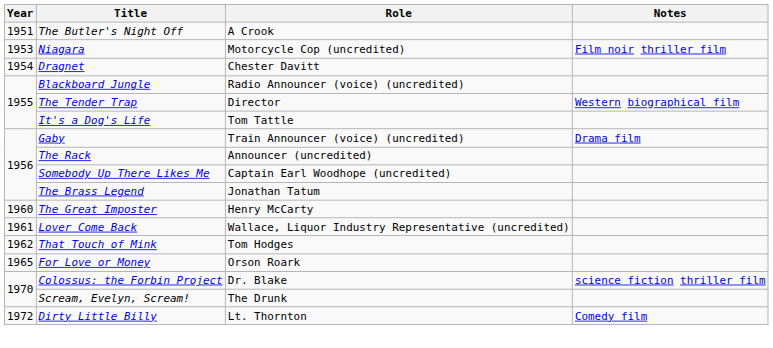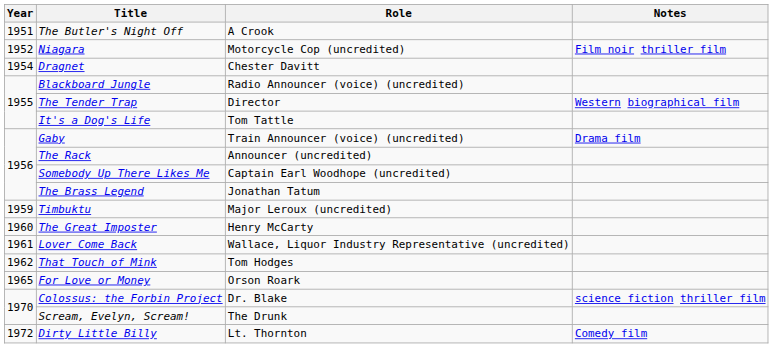 <table class="wikitable sortable">
 <tr>
 <th>Year</th>
 <th>Title</th>
 <th>Role</th>
 <th class="wikitable unsortable">Notes</th>
 </tr>
 <tr>
 <td>1951</td>
 <td><em>The Butler's Night Off</em></td>
 <td>A Crook</td>
 <td></td>
 </tr>
 <tr>
-<td>1953</td>
+<td>1952</td>
 <td><em><a href='#'>Niagara</a></em></td>
 <td>Motorcycle Cop (uncredited)</td>
 <td><a href='#'>Film noir</a> <a href='#'>thriller film</a></td>
 </tr>
 <tr>
 <td>1954</td>
 <td><em><a href='#'>Dragnet</a></em></td>
 <td>Chester Davitt</td>
 <td></td>
 </tr>
 <tr>
 <td rowspan="3">1955</td>
 <td><em><a href='#'>Blackboard Jungle</a></em></td>
 <td>Radio Announcer (voice) (uncredited)</td>
 <td></td>
 </tr>
 <tr>
 <td><em><a href='#'>The Tender Trap</a></em></td>
 <td>Director</td>
 <td><a href='#'>Western</a> <a href='#'>biographical film</a></td>
 </tr>
 <tr>
 <td><em><a href='#'>It's a Dog's Life</a></em></td>
 <td>Tom Tattle</td>
 <td></td>
 </tr>
 <tr>
 <td rowspan="4">1956</td>
 <td><em><a href='#'>Gaby</a></em></td>
 <td>Train Announcer (voice) (uncredited)</td>
 <td><a href='#'>Drama film</a></td>
 </tr>
 <tr>
 <td><em><a href='#'>The Rack</a></em></td>
 <td>Announcer (uncredited)</td>
 <td></td>
 </tr>
 <tr>
 <td><em><a href='#'>Somebody Up There Likes Me</a></em></td>
 <td>Captain Earl Woodhope (uncredited)</td>
 <td></td>
 </tr>
 <tr>
 <td><em><a href='#'>The Brass Legend</a></em></td>
 <td>Jonathan Tatum</td>
 <td></td>
 </tr>
 <tr>
+<td>1959</td>
+<td><em><a href='#'>Timbuktu</a></em></td>
+<td>Major Leroux (uncredited)</td>
+<td></td>
+</tr>
+<tr>
 <td>1960</td>
 <td><em><a href='#'>The Great Imposter</a></em></td>
 <td>Henry McCarty</td>
 <td></td>
 </tr>
 <tr>
 <td>1961</td>
 <td><em><a href='#'>Lover Come Back</a></em></td>
 <td>Wallace, Liquor Industry Representative (uncredited)</td>
 <td></td>
 </tr>
 <tr>
 <td>1962</td>
 <td><em><a href='#'>That Touch of Mink</a></em></td>
 <td>Tom Hodges</td>
 <td></td>
 </tr>
 <tr>
 <td>1965</td>
 <td><em><a href='#'>For Love or Money</a></em></td>
 <td>Orson Roark</td>
 <td></td>
 </tr>
 <tr>
 <td rowspan="2">1970</td>
 <td><em><a href='#'>Colossus: the Forbin Project</a></em></td>
 <td>Dr. Blake</td>
 <td><a href='#'>science fiction</a> <a href='#'>thriller film</a></td>
 </tr>
 <tr>
 <td><em>Scream, Evelyn, Scream!</em></td>
 <td>The Drunk</td>
 <td></td>
 </tr>
 <tr>
 <td>1972</td>
 <td><em><a href='#'>Dirty Little Billy</a></em></td>
 <td>Lt. Thornton</td>
 <td><a href='#'>Comedy film</a></td>
 </tr>
 </table>
